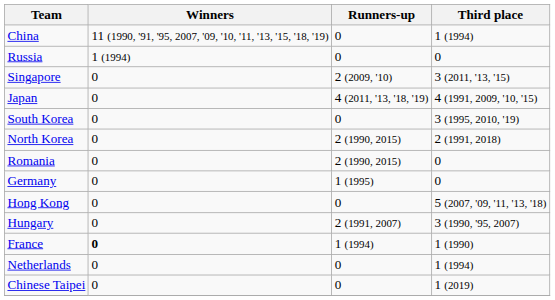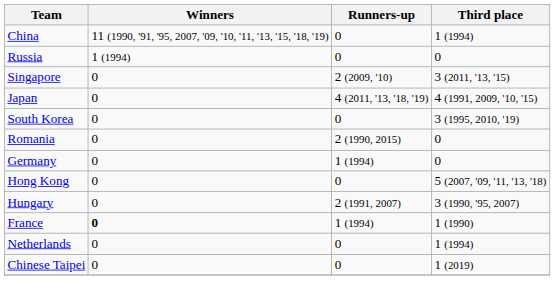 <table class="wikitable sortable">
 <tr>
 <th>Team</th>
 <th>Winners</th>
 <th>Runners-up</th>
 <th>Third place</th>
 </tr>
 <tr>
 <td> <a href='#'>China</a></td>
 <td>11 <small>(1990, '91, '95, 2007, '09, '10, '11, '13, '15, '18, '19)</small></td>
 <td>0</td>
 <td>1 <small>(1994)</small></td>
 </tr>
 <tr>
 <td> <a href='#'>Russia</a></td>
 <td>1 <small>(1994)</small></td>
 <td>0</td>
 <td>0</td>
 </tr>
 <tr>
 <td> <a href='#'>Singapore</a></td>
 <td>0</td>
 <td>2 <small>(2009, '10)</small></td>
 <td>3 <small>(2011, '13, '15)</small></td>
 </tr>
 <tr>
 <td> <a href='#'>Japan</a></td>
 <td>0</td>
 <td>4 <small>(2011, '13, '18, '19)</small></td>
 <td>4 <small>(1991, 2009, '10, '15)</small></td>
 </tr>
 <tr>
 <td> <a href='#'>South Korea</a></td>
 <td>0</td>
 <td>0</td>
 <td>3 <small>(1995, 2010, '19)</small></td>
 </tr>
 <tr>
-<td> <a href='#'>North Korea</a></td>
-<td>0</td>
-<td>2 <small>(1990, 2015)</small></td>
-<td>2 <small>(1991, 2018)</small></td>
-</tr>
-<tr>
 <td> <a href='#'>Romania</a></td>
 <td>0</td>
 <td>2 <small>(1990, 2015)</small></td>
 <td>0</td>
 </tr>
 <tr>
 <td> <a href='#'>Germany</a></td>
 <td>0</td>
-<td>1 <small>(1995)</small></td>
+<td>1 <small>(1994)</small></td>
 <td>0</td>
 </tr>
 <tr>
 <td> <a href='#'>Hong Kong</a></td>
 <td>0</td>
 <td>0</td>
 <td>5 <small>(2007, '09, '11, '13, '18)</small></td>
 </tr>
 <tr>
 <td> <a href='#'>Hungary</a></td>
 <td>0</td>
 <td>2 <small>(1991, 2007)</small></td>
 <td>3 <small>(1990, '95, 2007)</small></td>
 </tr>
 <tr>
 <td> <a href='#'>France</a></td>
 <td><strong>0</strong></td>
 <td>1 <small>(1994)</small></td>
 <td>1 <small>(1990)</small></td>
 </tr>
 <tr>
 <td> <a href='#'>Netherlands</a></td>
 <td>0</td>
 <td>0</td>
 <td>1 <small>(1994)</small></td>
 </tr>
 <tr>
 <td> <a href='#'>Chinese Taipei</a></td>
 <td>0</td>
 <td>0</td>
 <td>1 <small>(2019)</small></td>
 </tr>
 <tr>
 </tr>
 </table>
